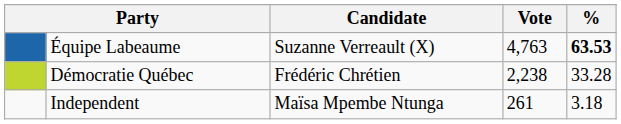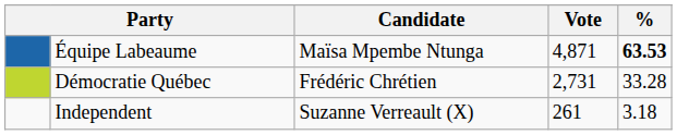 <table class="wikitable">
 <tr>
 </tr>
 <tr>
 <th bgcolor="#DDDDFF" width="230px" colspan="2">Party</th>
 <th bgcolor="#DDDDFF" width="200px">Candidate</th>
 <th bgcolor="#DDDDFF" width="50px">Vote</th>
 <th bgcolor="#DDDDFF" width="30px">%</th>
 </tr>
 <tr>
 <td bgcolor=#1D66A9 width="30px"> </td>
 <td>Équipe Labeaume</td>
-<td>Suzanne Verreault (X)</td>
-<td>4,763</td>
+<td>Maïsa Mpembe Ntunga</td>
+<td>4,871</td>
 <td><strong>63.53</strong></td>
 </tr>
 <tr>
 <td bgcolor=#BFD630 width="30px"> </td>
 <td>Démocratie Québec</td>
 <td>Frédéric Chrétien</td>
-<td>2,238</td>
+<td>2,731</td>
 <td>33.28</td>
 </tr>
 <tr>
 <td> </td>
 <td>Independent</td>
-<td>Maïsa Mpembe Ntunga</td>
+<td>Suzanne Verreault (X)</td>
 <td>261</td>
 <td>3.18</td>
 </tr>
 </table>
